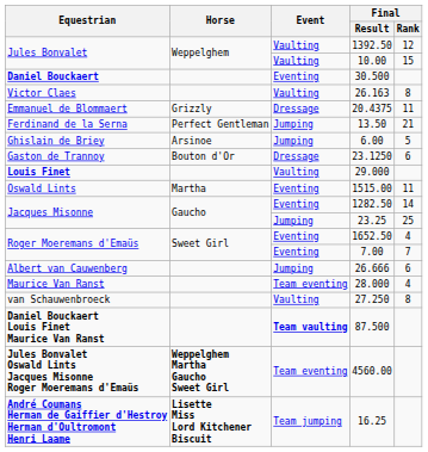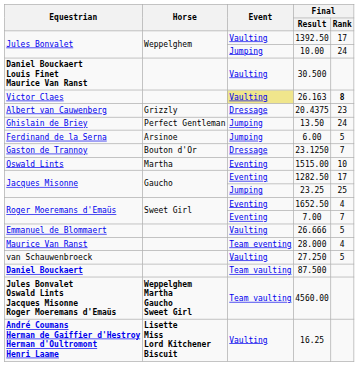 <table class=wikitable style="font-size:90%">
 <tr>
 <th rowspan=2>Equestrian</th>
 <th rowspan=2>Horse</th>
 <th rowspan=2>Event</th>
 <th colspan=2>Final</th>
 </tr>
 <tr>
 <th>Result</th>
 <th>Rank</th>
 </tr>
 <tr>
 <td rowspan=2><a href='#'>Jules Bonvalet</a></td>
 <td rowspan=2>Weppelghem</td>
 <td><a href='#'>Vaulting</a></td>
 <td align=center>1392.50</td>
-<td align=center>12</td>
+<td align=center>17</td>
 </tr>
 <tr>
-<td><a href='#'>Vaulting</a></td>
+<td><a href='#'>Jumping</a></td>
 <td align=center>10.00</td>
-<td align=center>15</td>
+<td align=center>24</td>
 </tr>
 <tr>
-<td><strong><a href='#'>Daniel Bouckaert</a></strong></td>
+<td><strong>Daniel Bouckaert <br> Louis Finet <br> Maurice Van Ranst</strong></td>
 <td></td>
-<td><a href='#'>Eventing</a></td>
+<td><a href='#'>Vaulting</a></td>
 <td align=center>30.500</td>
 <td align=center></td>
 </tr>
 <tr>
 <td><a href='#'>Victor Claes</a></td>
 <td></td>
-<td><a href='#'>Vaulting</a></td>
+<td style="background: khaki;"><a href='#'>Vaulting</a></td>
 <td align=center>26.163</td>
-<td align=center>8</td>
+<td align=center><strong>8</strong></td>
 </tr>
 <tr>
-<td><a href='#'>Emmanuel de Blommaert</a></td>
+<td><a href='#'>Albert van Cauwenberg</a></td>
 <td>Grizzly</td>
 <td><a href='#'>Dressage</a></td>
 <td align=center>20.4375</td>
-<td align=center>11</td>
+<td align=center>23</td>
+</tr>
+<tr>
+<td><a href='#'>Ghislain de Briey</a></td>
+<td>Perfect Gentleman</td>
+<td><a href='#'>Jumping</a></td>
+<td align=center>13.50</td>
+<td align=center>24</td>
 </tr>
 <tr>
 <td><a href='#'>Ferdinand de la Serna</a></td>
-<td>Perfect Gentleman</td>
-<td><a href='#'>Jumping</a></td>
-<td align=center>13.50</td>
-<td align=center>21</td>
-</tr>
-<tr>
-<td><a href='#'>Ghislain de Briey</a></td>
 <td>Arsinoe</td>
 <td><a href='#'>Jumping</a></td>
 <td align=center>6.00</td>
 <td align=center>5</td>
 </tr>
 <tr>
 <td><a href='#'>Gaston de Trannoy</a></td>
 <td>Bouton d'Or</td>
 <td><a href='#'>Dressage</a></td>
 <td align=center>23.1250</td>
-<td align=center>6</td>
-</tr>
-<tr>
-<td><strong><a href='#'>Louis Finet</a></strong></td>
-<td></td>
-<td><a href='#'>Vaulting</a></td>
-<td align=center>29.000</td>
-<td align=center></td>
+<td align=center>7</td>
 </tr>
 <tr>
 <td><a href='#'>Oswald Lints</a></td>
 <td>Martha</td>
 <td><a href='#'>Eventing</a></td>
 <td align=center>1515.00</td>
-<td align=center>11</td>
+<td align=center>10</td>
 </tr>
 <tr>
 <td rowspan=2><a href='#'>Jacques Misonne</a></td>
 <td rowspan=2>Gaucho</td>
 <td><a href='#'>Eventing</a></td>
 <td align=center>1282.50</td>
-<td align=center>14</td>
+<td align=center>17</td>
 </tr>
 <tr>
 <td><a href='#'>Jumping</a></td>
 <td align=center>23.25</td>
 <td align=center>25</td>
 </tr>
 <tr>
 <td rowspan=2><a href='#'>Roger Moeremans d'Emaüs</a></td>
 <td rowspan=2>Sweet Girl</td>
 <td><a href='#'>Eventing</a></td>
 <td align=center>1652.50</td>
 <td align=center>4</td>
 </tr>
 <tr>
 <td><a href='#'>Eventing</a></td>
 <td align=center>7.00</td>
 <td align=center>7</td>
 </tr>
 <tr>
-<td><a href='#'>Albert van Cauwenberg</a></td>
+<td><a href='#'>Emmanuel de Blommaert</a></td>
 <td></td>
-<td><a href='#'>Jumping</a></td>
+<td><a href='#'>Vaulting</a></td>
 <td align=center>26.666</td>
-<td align=center>6</td>
+<td align=center>5</td>
 </tr>
 <tr>
 <td><a href='#'>Maurice Van Ranst</a></td>
 <td></td>
 <td><a href='#'>Team eventing</a></td>
 <td align=center>28.000</td>
 <td align=center>4</td>
 </tr>
 <tr>
 <td>van Schauwenbroeck</td>
 <td></td>
 <td><a href='#'>Vaulting</a></td>
 <td align=center>27.250</td>
-<td align=center>8</td>
+<td align=center>5</td>
 </tr>
 <tr>
-<td><strong>Daniel Bouckaert <br> Louis Finet <br> Maurice Van Ranst</strong></td>
+<td><strong><a href='#'>Daniel Bouckaert</a></strong></td>
 <td></td>
-<td><strong><a href='#'>Team vaulting</a></strong></td>
+<td><a href='#'>Team vaulting</a></td>
 <td align=center>87.500</td>
 <td align=center></td>
 </tr>
 <tr>
 <td><strong>Jules Bonvalet <br> Oswald Lints <br> Jacques Misonne <br> Roger Moeremans d'Emaüs</strong></td>
 <td><strong>Weppelghem <br> Martha <br> Gaucho <br> Sweet Girl</strong></td>
-<td><a href='#'>Team eventing</a></td>
+<td><a href='#'>Team vaulting</a></td>
 <td align=center>4560.00</td>
 <td align=center></td>
 </tr>
 <tr>
 <td><strong><a href='#'>André Coumans</a> <br> <a href='#'>Herman de Gaiffier d'Hestroy</a> <br> <a href='#'>Herman d'Oultromont</a> <br> <a href='#'>Henri Laame</a></strong></td>
 <td><strong>Lisette <br> Miss <br> Lord Kitchener <br> Biscuit</strong></td>
-<td><a href='#'>Team jumping</a></td>
+<td><a href='#'>Vaulting</a></td>
 <td align=center>16.25</td>
 <td align=center></td>
 </tr>
 </table>
